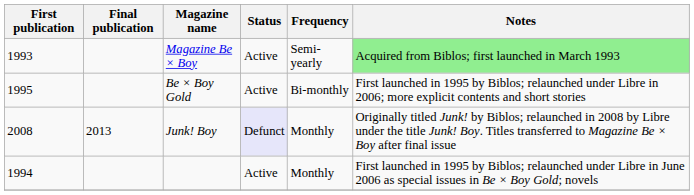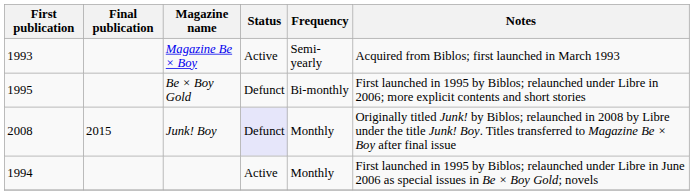 <table class="wikitable sortable">
 <tr>
 <th>First publication</th>
 <th>Final publication</th>
 <th>Magazine name</th>
 <th>Status</th>
 <th>Frequency</th>
 <th class="unsortable">Notes</th>
 </tr>
 <tr>
 <td>1993</td>
 <td></td>
 <td><em><a href='#'>Magazine Be × Boy</a></em></td>
 <td>Active</td>
 <td>Semi-yearly</td>
-<td style="background: lightgreen;">Acquired from Biblos; first launched in March 1993</td>
+<td>Acquired from Biblos; first launched in March 1993</td>
 </tr>
 <tr>
 <td>1995</td>
 <td></td>
 <td><em>Be × Boy Gold</em></td>
-<td>Active</td>
+<td>Defunct</td>
 <td>Bi-monthly</td>
 <td>First launched in 1995 by Biblos; relaunched under Libre in 2006; more explicit contents and short stories</td>
 </tr>
 <tr>
 <td>2008</td>
-<td>2013</td>
+<td>2015</td>
 <td><em>Junk! Boy</em></td>
 <td style="background: lavender;">Defunct</td>
 <td>Monthly</td>
 <td>Originally titled <em>Junk!</em> by Biblos; relaunched in 2008 by Libre under the title <em>Junk! Boy</em>. Titles transferred to <em>Magazine Be × Boy</em> after final issue</td>
 </tr>
 <tr>
 <td>1994</td>
 <td></td>
 <td></td>
 <td>Active</td>
 <td>Monthly</td>
 <td>First launched in 1995 by Biblos; relaunched under Libre in June 2006 as special issues in <em>Be × Boy Gold</em>; novels</td>
 </tr>
 <tr>
 </tr>
 </table>
